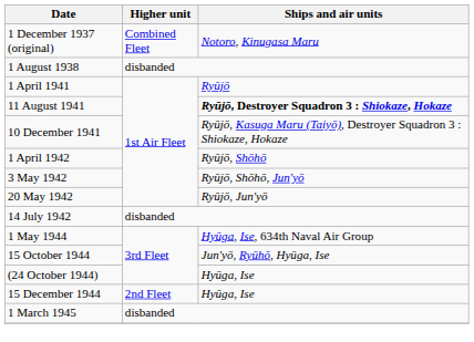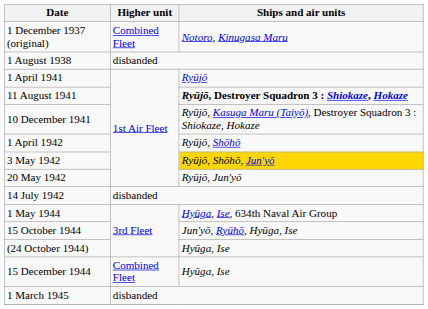 <table class="wikitable">
 <tr>
 <th>Date</th>
 <th>Higher unit</th>
 <th>Ships and air units</th>
 </tr>
 <tr>
 <td>1 December 1937 (original)</td>
 <td><a href='#'>Combined Fleet</a></td>
 <td><em><a href='#'>Notoro</a></em>, <em><a href='#'>Kinugasa Maru</a></em></td>
 </tr>
 <tr>
 <td>1 August 1938</td>
 <td colspan="2">disbanded</td>
 </tr>
 <tr>
 <td>1 April 1941</td>
 <td rowspan="6"><a href='#'>1st Air Fleet</a></td>
 <td><em><a href='#'>Ryūjō</a></em></td>
 </tr>
 <tr>
 <td>11 August 1941</td>
 <td><strong><em>Ryūjō</em>, Destroyer Squadron 3 : <em><a href='#'>Shiokaze</a></em>, <em><a href='#'>Hokaze</a></em></strong></td>
 </tr>
 <tr>
 <td>10 December 1941</td>
 <td><em>Ryūjō</em>, <em><a href='#'>Kasuga Maru (Taiyō)</a></em>, Destroyer Squadron 3 : <em>Shiokaze</em>, <em>Hokaze</em></td>
 </tr>
 <tr>
 <td>1 April 1942</td>
 <td><em>Ryūjō</em>, <em><a href='#'>Shōhō</a></em></td>
 </tr>
 <tr>
 <td>3 May 1942</td>
-<td><em>Ryūjō</em>, <em>Shōhō</em>, <em><a href='#'>Jun'yō</a></em></td>
+<td style="background: gold;"><em>Ryūjō</em>, <em>Shōhō</em>, <em><a href='#'>Jun'yō</a></em></td>
 </tr>
 <tr>
 <td>20 May 1942</td>
 <td><em>Ryūjō</em>, <em>Jun'yō</em></td>
 </tr>
 <tr>
 <td>14 July 1942</td>
 <td colspan="2">disbanded</td>
 </tr>
 <tr>
 <td>1 May 1944</td>
 <td rowspan="3"><a href='#'>3rd Fleet</a></td>
 <td><em><a href='#'>Hyūga</a></em>, <em><a href='#'>Ise</a></em>, 634th Naval Air Group</td>
 </tr>
 <tr>
 <td>15 October 1944</td>
 <td><em>Jun'yō</em>, <em><a href='#'>Ryūhō</a></em>, <em>Hyūga</em>, <em>Ise</em></td>
 </tr>
 <tr>
 <td>(24 October 1944)</td>
 <td><em>Hyūga</em>, <em>Ise</em></td>
 </tr>
 <tr>
 <td>15 December 1944</td>
-<td><a href='#'>2nd Fleet</a></td>
+<td><a href='#'>Combined Fleet</a></td>
 <td><em>Hyūga</em>, <em>Ise</em></td>
 </tr>
 <tr>
 <td>1 March 1945</td>
 <td colspan="2">disbanded</td>
 </tr>
 <tr>
 </tr>
 </table>
